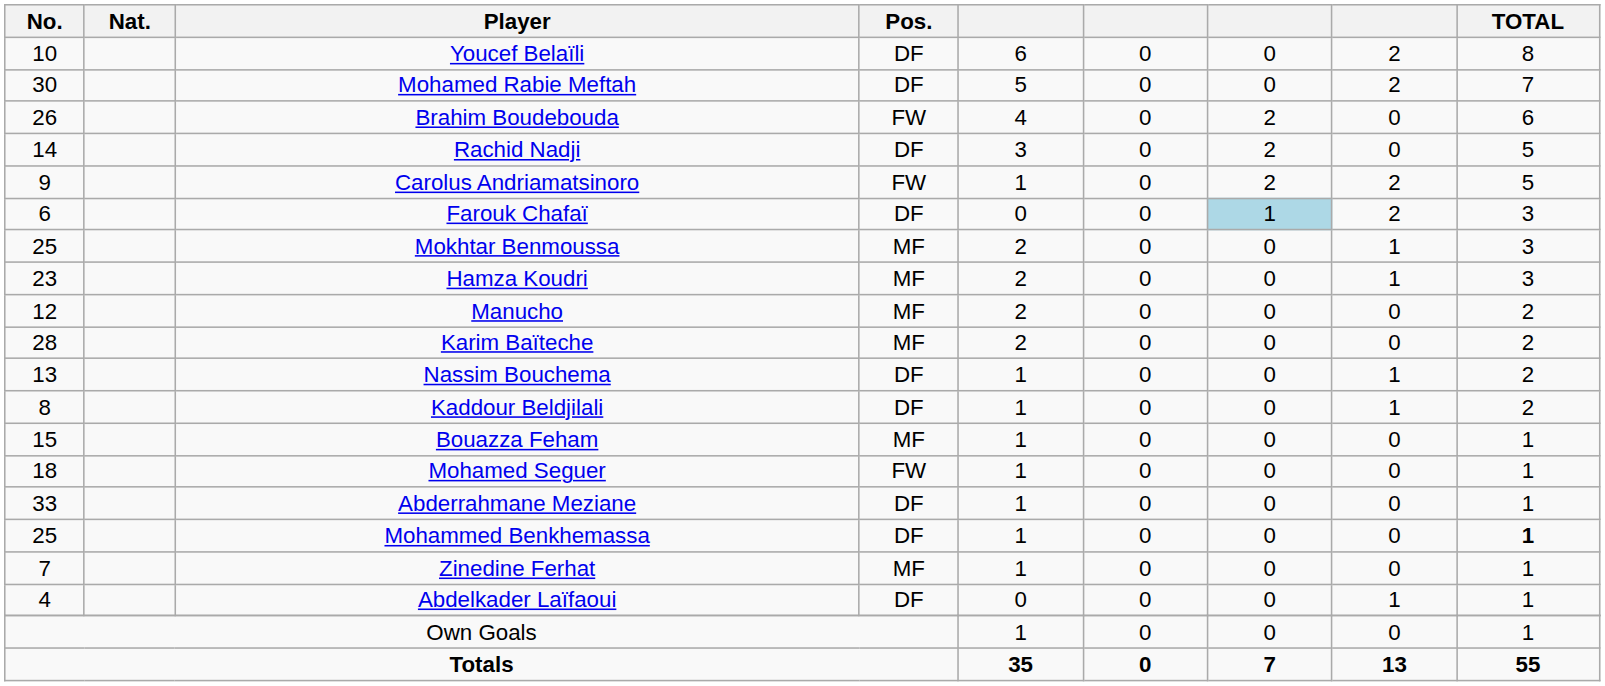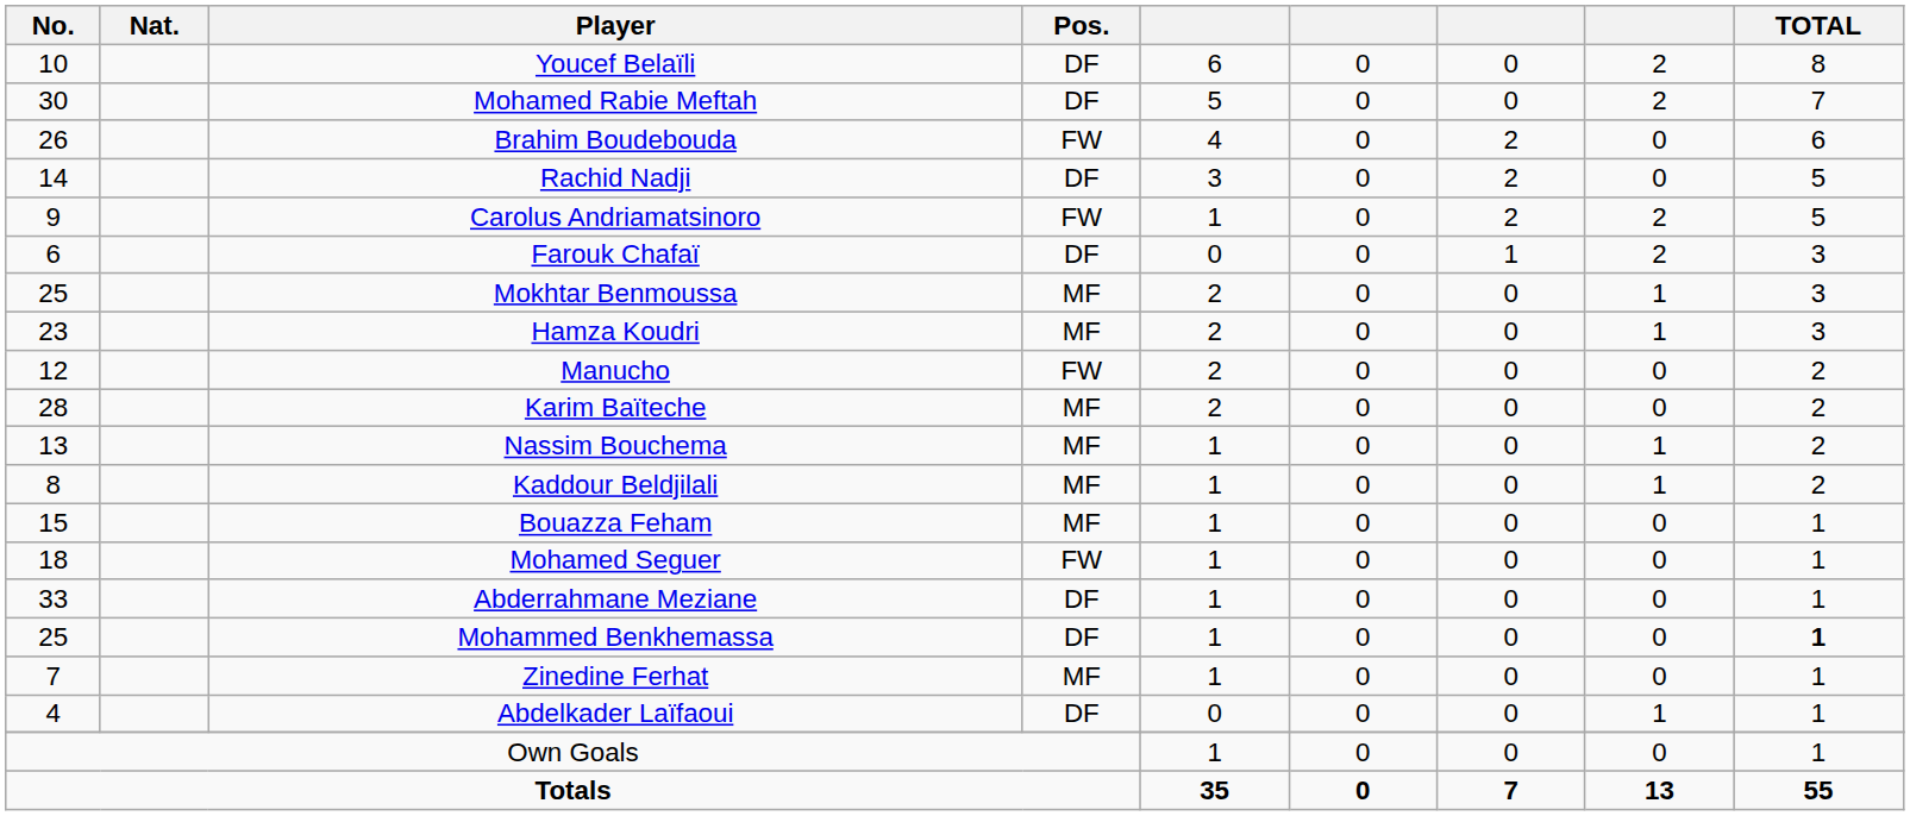 <table class="wikitable sortable alternance"  style="font-size:90%; text-align:center; line-height:14px; width:65%;">
 <tr>
 <th width=10>No.</th>
 <th width=10>Nat.</th>
 <th width=250>Player</th>
 <th width=10>Pos.</th>
 <th width=40></th>
 <th width=40></th>
 <th width=40></th>
 <th width=40></th>
 <th width=40>TOTAL</th>
 </tr>
 <tr>
 <td>10</td>
 <td></td>
 <td><a href='#'>Youcef Belaïli</a></td>
 <td>DF</td>
 <td>6</td>
 <td>0</td>
 <td>0</td>
 <td>2</td>
 <td>8</td>
 </tr>
 <tr>
 <td>30</td>
 <td></td>
 <td><a href='#'>Mohamed Rabie Meftah</a></td>
 <td>DF</td>
 <td>5</td>
 <td>0</td>
 <td>0</td>
 <td>2</td>
 <td>7</td>
 </tr>
 <tr>
 <td>26</td>
 <td></td>
 <td><a href='#'>Brahim Boudebouda</a></td>
 <td>FW</td>
 <td>4</td>
 <td>0</td>
 <td>2</td>
 <td>0</td>
 <td>6</td>
 </tr>
 <tr>
 <td>14</td>
 <td></td>
 <td><a href='#'>Rachid Nadji</a></td>
 <td>DF</td>
 <td>3</td>
 <td>0</td>
 <td>2</td>
 <td>0</td>
 <td>5</td>
 </tr>
 <tr>
 <td>9</td>
 <td></td>
 <td><a href='#'>Carolus Andriamatsinoro</a></td>
 <td>FW</td>
 <td>1</td>
 <td>0</td>
 <td>2</td>
 <td>2</td>
 <td>5</td>
 </tr>
 <tr>
 <td>6</td>
 <td></td>
 <td><a href='#'>Farouk Chafaï</a></td>
 <td>DF</td>
 <td>0</td>
 <td>0</td>
-<td style="background: lightblue;">1</td>
+<td>1</td>
 <td>2</td>
 <td>3</td>
 </tr>
 <tr>
 <td>25</td>
 <td></td>
 <td><a href='#'>Mokhtar Benmoussa</a></td>
 <td>MF</td>
 <td>2</td>
 <td>0</td>
 <td>0</td>
 <td>1</td>
 <td>3</td>
 </tr>
 <tr>
 <td>23</td>
 <td></td>
 <td><a href='#'>Hamza Koudri</a></td>
 <td>MF</td>
 <td>2</td>
 <td>0</td>
 <td>0</td>
 <td>1</td>
 <td>3</td>
 </tr>
 <tr>
 <td>12</td>
 <td></td>
 <td><a href='#'>Manucho</a></td>
-<td>MF</td>
+<td>FW</td>
 <td>2</td>
 <td>0</td>
 <td>0</td>
 <td>0</td>
 <td>2</td>
 </tr>
 <tr>
 <td>28</td>
 <td></td>
 <td><a href='#'>Karim Baïteche</a></td>
 <td>MF</td>
 <td>2</td>
 <td>0</td>
 <td>0</td>
 <td>0</td>
 <td>2</td>
 </tr>
 <tr>
 <td>13</td>
 <td></td>
 <td><a href='#'>Nassim Bouchema</a></td>
-<td>DF</td>
+<td>MF</td>
 <td>1</td>
 <td>0</td>
 <td>0</td>
 <td>1</td>
 <td>2</td>
 </tr>
 <tr>
 <td>8</td>
 <td></td>
 <td><a href='#'>Kaddour Beldjilali</a></td>
-<td>DF</td>
+<td>MF</td>
 <td>1</td>
 <td>0</td>
 <td>0</td>
 <td>1</td>
 <td>2</td>
 </tr>
 <tr>
 <td>15</td>
 <td></td>
 <td><a href='#'>Bouazza Feham</a></td>
 <td>MF</td>
 <td>1</td>
 <td>0</td>
 <td>0</td>
 <td>0</td>
 <td>1</td>
 </tr>
 <tr>
 <td>18</td>
 <td></td>
 <td><a href='#'>Mohamed Seguer</a></td>
 <td>FW</td>
 <td>1</td>
 <td>0</td>
 <td>0</td>
 <td>0</td>
 <td>1</td>
 </tr>
 <tr>
 <td>33</td>
 <td></td>
 <td><a href='#'>Abderrahmane Meziane</a></td>
 <td>DF</td>
 <td>1</td>
 <td>0</td>
 <td>0</td>
 <td>0</td>
 <td>1</td>
 </tr>
 <tr>
 <td>25</td>
 <td></td>
 <td><a href='#'>Mohammed Benkhemassa</a></td>
 <td>DF</td>
 <td>1</td>
 <td>0</td>
 <td>0</td>
 <td>0</td>
 <td><strong>1</strong></td>
 </tr>
 <tr>
 <td>7</td>
 <td></td>
 <td><a href='#'>Zinedine Ferhat</a></td>
 <td>MF</td>
 <td>1</td>
 <td>0</td>
 <td>0</td>
 <td>0</td>
 <td>1</td>
 </tr>
 <tr>
 <td>4</td>
 <td></td>
 <td><a href='#'>Abdelkader Laïfaoui</a></td>
 <td>DF</td>
 <td>0</td>
 <td>0</td>
 <td>0</td>
 <td>1</td>
 <td>1</td>
 </tr>
 <tr>
 </tr>
 <tr class="sortbottom">
 <td colspan="4">Own Goals</td>
 <td>1</td>
 <td>0</td>
 <td>0</td>
 <td>0</td>
 <td>1</td>
 </tr>
 <tr class="sortbottom">
 <td colspan="4"><strong>Totals</strong></td>
 <td><strong>35</strong></td>
 <td><strong>0</strong></td>
 <td><strong>7</strong></td>
 <td><strong>13</strong></td>
 <td><strong>55</strong></td>
 </tr>
 </table>
